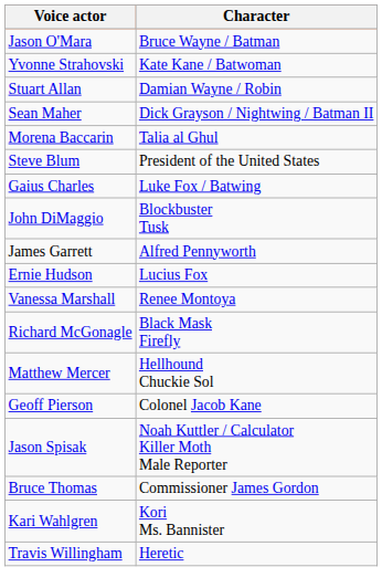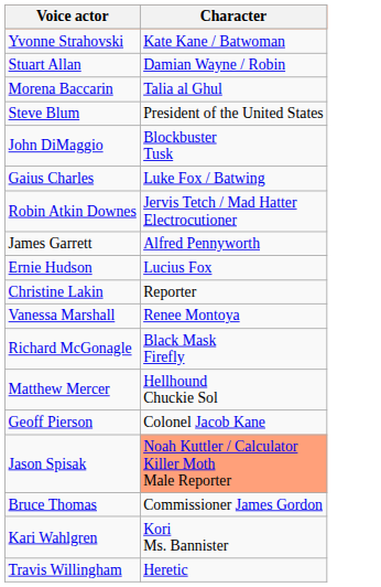 <table class="wikitable sortable">
 <tr style="background:rgb(255,85,0);">
 <th>Voice actor</th>
 <th>Character</th>
-</tr>
-<tr>
-<td><a href='#'>Jason O'Mara</a></td>
-<td><a href='#'>Bruce Wayne / Batman</a></td>
 </tr>
 <tr>
 <td><a href='#'>Yvonne Strahovski</a></td>
 <td><a href='#'>Kate Kane / Batwoman</a></td>
 </tr>
 <tr>
 <td><a href='#'>Stuart Allan</a></td>
 <td><a href='#'>Damian Wayne / Robin</a></td>
 </tr>
 <tr>
-<td><a href='#'>Sean Maher</a></td>
-<td><a href='#'>Dick Grayson / Nightwing / Batman II</a></td>
-</tr>
-<tr>
 <td><a href='#'>Morena Baccarin</a></td>
 <td><a href='#'>Talia al Ghul</a></td>
 </tr>
 <tr>
 <td><a href='#'>Steve Blum</a></td>
 <td>President of the United States</td>
 </tr>
 <tr>
+<td><a href='#'>John DiMaggio</a></td>
+<td><a href='#'>Blockbuster</a><br><a href='#'>Tusk</a></td>
+</tr>
+<tr>
 <td><a href='#'>Gaius Charles</a></td>
 <td><a href='#'>Luke Fox / Batwing</a></td>
 </tr>
 <tr>
-<td><a href='#'>John DiMaggio</a></td>
-<td><a href='#'>Blockbuster</a><br><a href='#'>Tusk</a></td>
+<td><a href='#'>Robin Atkin Downes</a></td>
+<td><a href='#'>Jervis Tetch / Mad Hatter</a><br><a href='#'>Electrocutioner</a></td>
 </tr>
 <tr>
 <td>James Garrett</td>
 <td><a href='#'>Alfred Pennyworth</a></td>
 </tr>
 <tr>
 <td><a href='#'>Ernie Hudson</a></td>
 <td><a href='#'>Lucius Fox</a></td>
+</tr>
+<tr>
+<td><a href='#'>Christine Lakin</a></td>
+<td>Reporter</td>
 </tr>
 <tr>
 <td><a href='#'>Vanessa Marshall</a></td>
 <td><a href='#'>Renee Montoya</a></td>
 </tr>
 <tr>
 <td><a href='#'>Richard McGonagle</a></td>
 <td><a href='#'>Black Mask</a><br><a href='#'>Firefly</a></td>
 </tr>
 <tr>
 <td><a href='#'>Matthew Mercer</a></td>
 <td><a href='#'>Hellhound</a><br>Chuckie Sol</td>
 </tr>
 <tr>
 <td><a href='#'>Geoff Pierson</a></td>
 <td>Colonel <a href='#'>Jacob Kane</a></td>
 </tr>
 <tr>
 <td><a href='#'>Jason Spisak</a></td>
-<td><a href='#'>Noah Kuttler / Calculator</a><br><a href='#'>Killer Moth</a><br>Male Reporter</td>
+<td style="background: lightsalmon;"><a href='#'>Noah Kuttler / Calculator</a><br><a href='#'>Killer Moth</a><br>Male Reporter</td>
 </tr>
 <tr>
 <td><a href='#'>Bruce Thomas</a></td>
 <td>Commissioner <a href='#'>James Gordon</a></td>
 </tr>
 <tr>
 <td><a href='#'>Kari Wahlgren</a></td>
 <td><a href='#'>Kori</a><br>Ms. Bannister</td>
 </tr>
 <tr>
 <td><a href='#'>Travis Willingham</a></td>
 <td><a href='#'>Heretic</a></td>
 </tr>
 </table>
